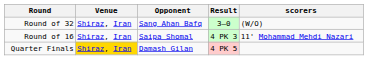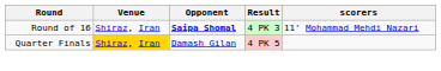 <table class="wikitable"  style="font-size:90%; width:90%;">
 <tr>
 <th>Round</th>
 <th>Venue</th>
 <th>Opponent</th>
 <th>Result</th>
 <th>scorers</th>
 </tr>
 <tr>
-<td align=right>Round of 32</td>
-<td> <a href='#'>Shiraz</a>, <a href='#'>Iran</a></td>
-<td><a href='#'>Sang Ahan Bafq</a></td>
-<td style="background:#cfc; width:10px; text-align:center;">3–0</td>
-<td>(W/O)</td>
-</tr>
-<tr>
 <td align=right>Round of 16</td>
 <td> <a href='#'>Shiraz</a>, <a href='#'>Iran</a></td>
-<td><a href='#'>Saipa Shomal</a></td>
+<td><strong><a href='#'>Saipa Shomal</a></strong></td>
 <td style="background:#cfc; width:10px; text-align:center;">4 PK 3</td>
 <td>11' <a href='#'>Mohammad Mehdi Nazari</a></td>
 </tr>
 <tr>
 <td align=right>Quarter Finals</td>
 <td style="background: gold;"> <a href='#'>Shiraz</a>, <a href='#'>Iran</a></td>
 <td><a href='#'>Damash Gilan</a></td>
 <td style="background:#fcc; width:10px; text-align:center;">4 PK 5</td>
 <td></td>
 </tr>
 </table>
